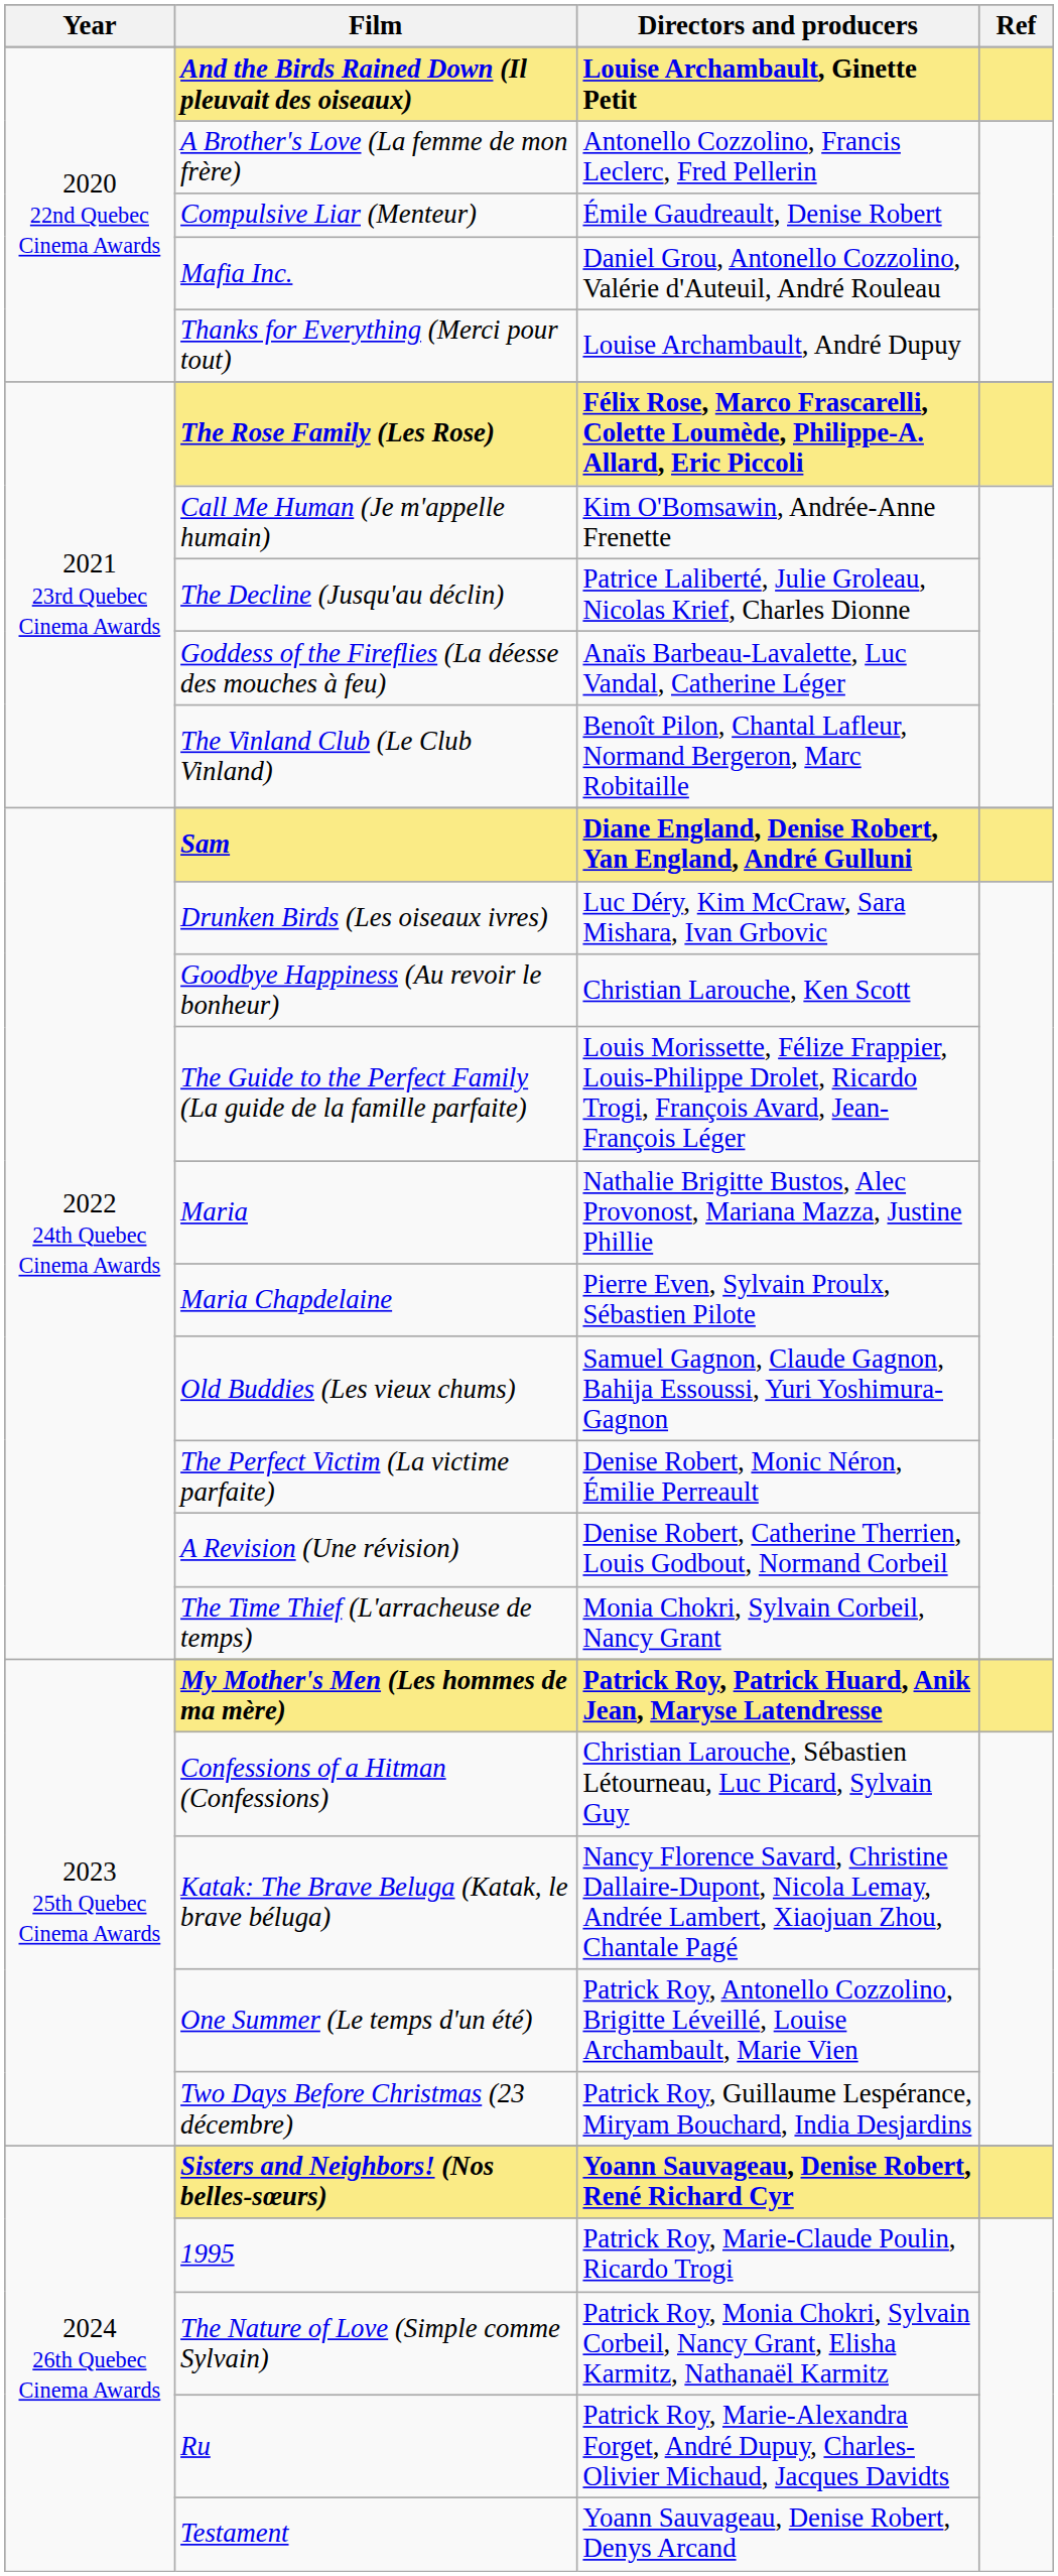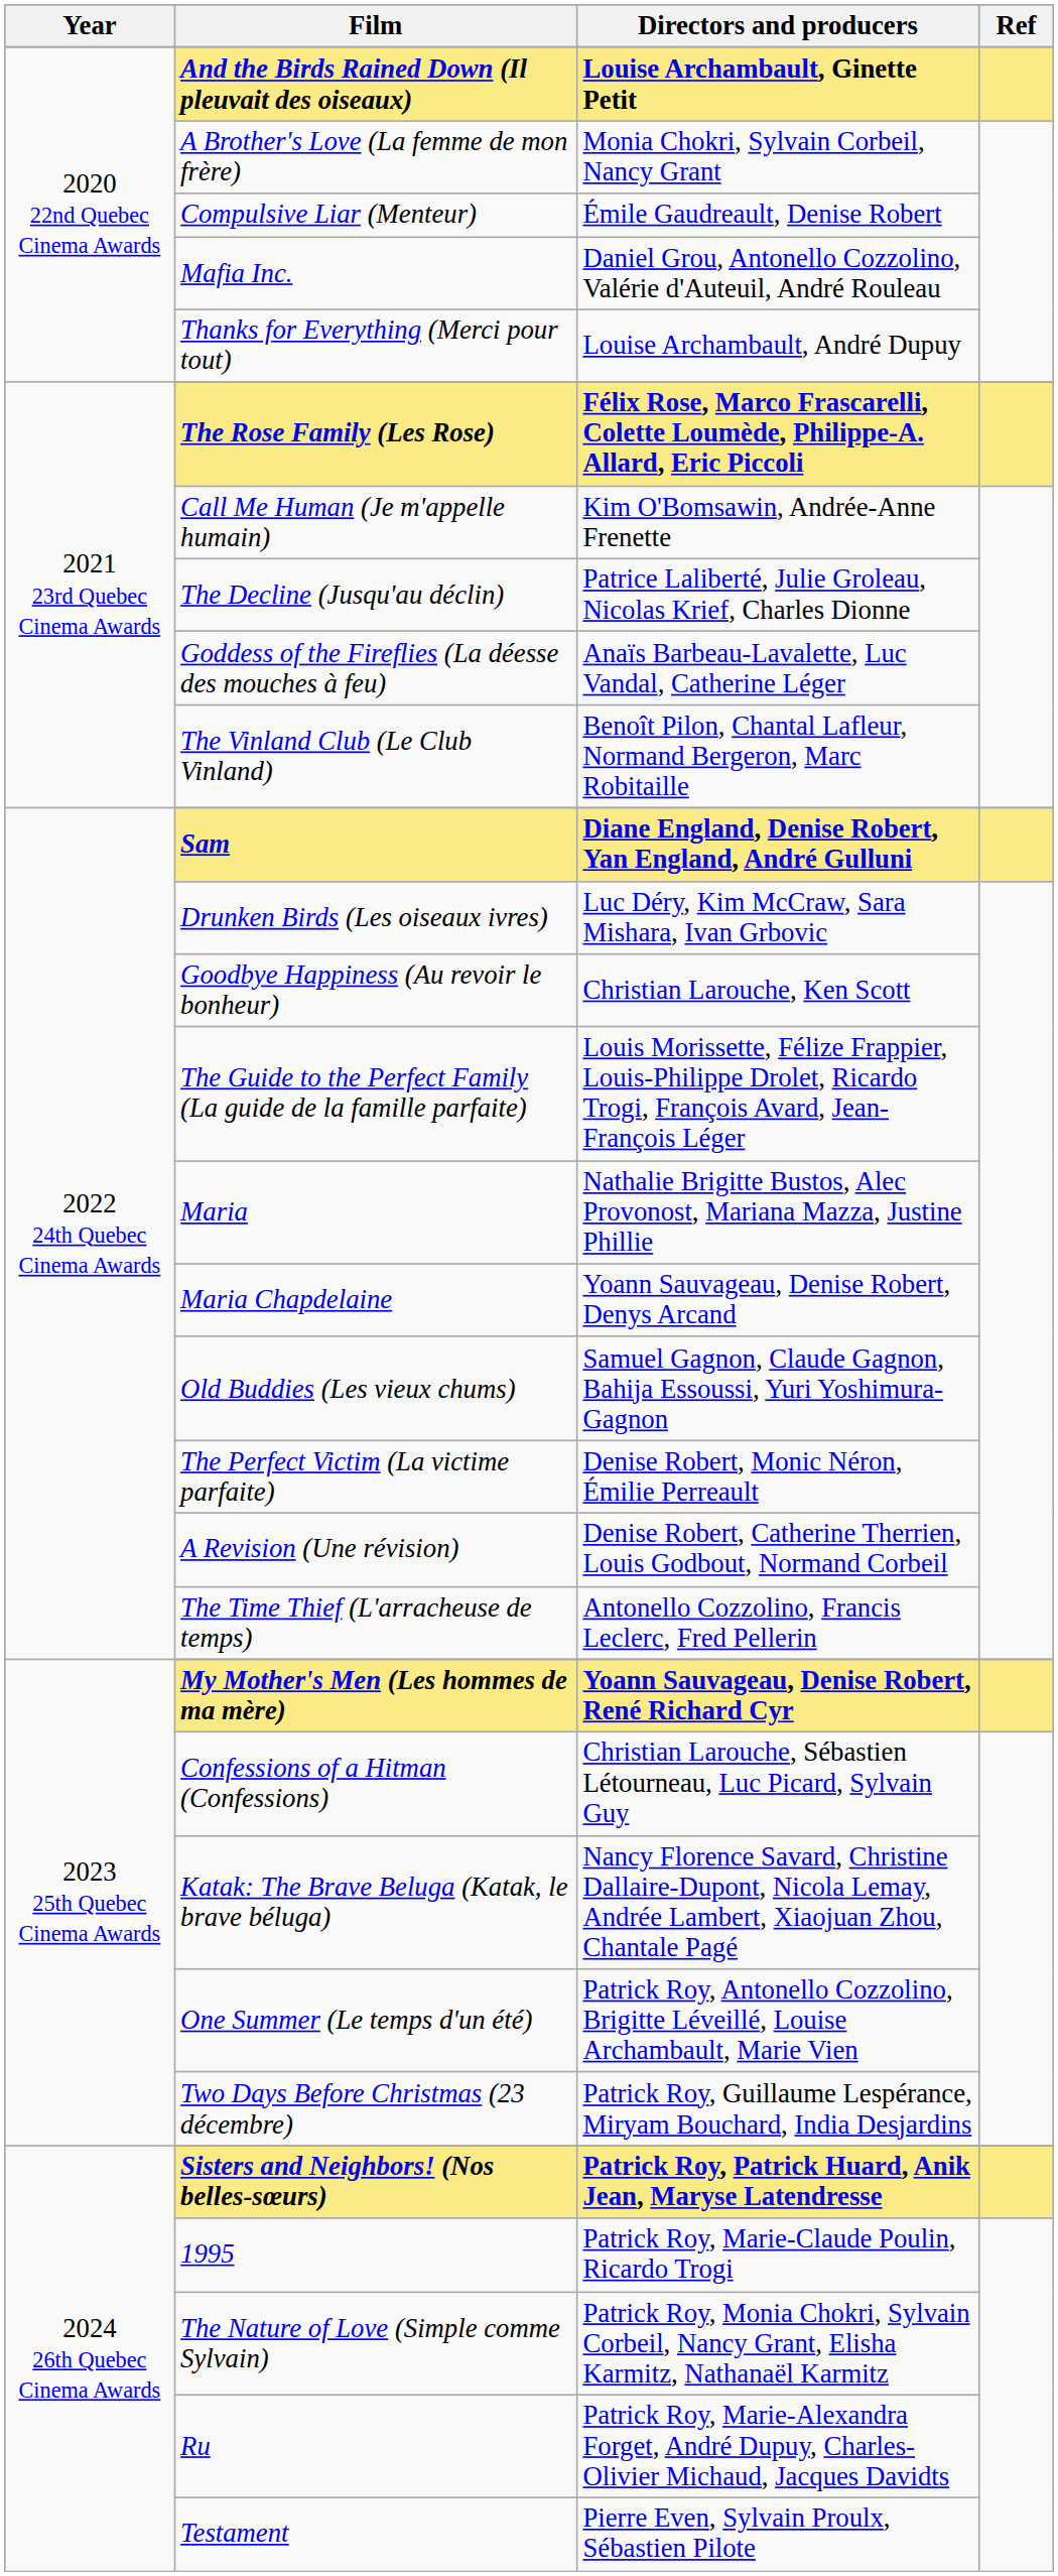 <table class="wikitable" style="width:100%;">
 <tr style="background:#bebebe;">
 <th style="width:8%;">Year</th>
 <th style="width:19%;">Film</th>
 <th style="width:19%;">Directors and producers</th>
 <th style="width:2%;">Ref</th>
 </tr>
 <tr>
 </tr>
 <tr>
 <td rowspan="6" align="center">2020 <br> <small><a href='#'>22nd Quebec Cinema Awards</a></small></td>
 </tr>
 <tr style="background:#FAEB86">
 <td><strong><em><a href='#'>And the Birds Rained Down</a> (Il pleuvait des oiseaux)</em></strong></td>
 <td><strong><a href='#'>Louise Archambault</a>, Ginette Petit</strong></td>
 <td></td>
 </tr>
 <tr>
 <td><em><a href='#'>A Brother's Love</a> (La femme de mon frère)</em></td>
-<td><a href='#'>Antonello Cozzolino</a>, <a href='#'>Francis Leclerc</a>, <a href='#'>Fred Pellerin</a></td>
+<td><a href='#'>Monia Chokri</a>, <a href='#'>Sylvain Corbeil</a>, <a href='#'>Nancy Grant</a></td>
 <td rowspan=4></td>
 </tr>
 <tr>
 <td><em><a href='#'>Compulsive Liar</a> (Menteur)</em></td>
 <td><a href='#'>Émile Gaudreault</a>, <a href='#'>Denise Robert</a></td>
 </tr>
 <tr>
 <td><em><a href='#'>Mafia Inc.</a></em></td>
 <td><a href='#'>Daniel Grou</a>, <a href='#'>Antonello Cozzolino</a>, Valérie d'Auteuil, André Rouleau</td>
 </tr>
 <tr>
 <td><em><a href='#'>Thanks for Everything</a> (Merci pour tout)</em></td>
 <td><a href='#'>Louise Archambault</a>, André Dupuy</td>
 </tr>
 <tr>
 <td rowspan="6" align="center">2021<br><small><a href='#'>23rd Quebec Cinema Awards</a></small></td>
 </tr>
 <tr style="background:#FAEB86">
 <td><strong><em><a href='#'>The Rose Family</a> (Les Rose)</em></strong></td>
 <td><strong><a href='#'>Félix Rose</a>, <a href='#'>Marco Frascarelli</a>, <a href='#'>Colette Loumède</a>, <a href='#'>Philippe-A. Allard</a>, <a href='#'>Eric Piccoli</a></strong></td>
 <td></td>
 </tr>
 <tr>
 <td><em><a href='#'>Call Me Human</a> (Je m'appelle humain)</em></td>
 <td><a href='#'>Kim O'Bomsawin</a>, Andrée-Anne Frenette</td>
 <td rowspan=4></td>
 </tr>
 <tr>
 <td><em><a href='#'>The Decline</a> (Jusqu'au déclin)</em></td>
 <td><a href='#'>Patrice Laliberté</a>, <a href='#'>Julie Groleau</a>, <a href='#'>Nicolas Krief</a>, Charles Dionne</td>
 </tr>
 <tr>
 <td><em><a href='#'>Goddess of the Fireflies</a> (La déesse des mouches à feu)</em></td>
 <td><a href='#'>Anaïs Barbeau-Lavalette</a>, <a href='#'>Luc Vandal</a>, <a href='#'>Catherine Léger</a></td>
 </tr>
 <tr>
 <td><em><a href='#'>The Vinland Club</a> (Le Club Vinland)</em> </td>
 <td><a href='#'>Benoît Pilon</a>, <a href='#'>Chantal Lafleur</a>, <a href='#'>Normand Bergeron</a>, <a href='#'>Marc Robitaille</a></td>
 </tr>
 <tr>
 <td rowspan="11" align="center">2022<br><small><a href='#'>24th Quebec Cinema Awards</a></small></td>
 </tr>
 <tr style="background:#FAEB86">
 <td><strong><em><a href='#'>Sam</a></em></strong></td>
 <td><strong><a href='#'>Diane England</a>, <a href='#'>Denise Robert</a>, <a href='#'>Yan England</a>, <a href='#'>André Gulluni</a></strong></td>
 <td></td>
 </tr>
 <tr>
 <td><em><a href='#'>Drunken Birds</a> (Les oiseaux ivres)</em></td>
 <td><a href='#'>Luc Déry</a>, <a href='#'>Kim McCraw</a>, <a href='#'>Sara Mishara</a>, <a href='#'>Ivan Grbovic</a></td>
 <td rowspan=9></td>
 </tr>
 <tr>
 <td><em><a href='#'>Goodbye Happiness</a> (Au revoir le bonheur)</em></td>
 <td><a href='#'>Christian Larouche</a>, <a href='#'>Ken Scott</a></td>
 </tr>
 <tr>
 <td><em><a href='#'>The Guide to the Perfect Family</a> (La guide de la famille parfaite)</em></td>
 <td><a href='#'>Louis Morissette</a>, <a href='#'>Félize Frappier</a>, <a href='#'>Louis-Philippe Drolet</a>, <a href='#'>Ricardo Trogi</a>, <a href='#'>François Avard</a>, <a href='#'>Jean-François Léger</a></td>
 </tr>
 <tr>
 <td><em><a href='#'>Maria</a></em></td>
 <td><a href='#'>Nathalie Brigitte Bustos</a>, <a href='#'>Alec Provonost</a>, <a href='#'>Mariana Mazza</a>, <a href='#'>Justine Phillie</a></td>
 </tr>
 <tr>
 <td><em><a href='#'>Maria Chapdelaine</a></em></td>
-<td><a href='#'>Pierre Even</a>, <a href='#'>Sylvain Proulx</a>, <a href='#'>Sébastien Pilote</a></td>
+<td><a href='#'>Yoann Sauvageau</a>, <a href='#'>Denise Robert</a>, <a href='#'>Denys Arcand</a></td>
 </tr>
 <tr>
 <td><em><a href='#'>Old Buddies</a> (Les vieux chums)</em></td>
 <td><a href='#'>Samuel Gagnon</a>, <a href='#'>Claude Gagnon</a>, <a href='#'>Bahija Essoussi</a>, <a href='#'>Yuri Yoshimura-Gagnon</a></td>
 </tr>
 <tr>
 <td><em><a href='#'>The Perfect Victim</a> (La victime parfaite)</em></td>
 <td><a href='#'>Denise Robert</a>, <a href='#'>Monic Néron</a>, <a href='#'>Émilie Perreault</a></td>
 </tr>
 <tr>
 <td><em><a href='#'>A Revision</a> (Une révision)</em></td>
 <td><a href='#'>Denise Robert</a>, <a href='#'>Catherine Therrien</a>, <a href='#'>Louis Godbout</a>, <a href='#'>Normand Corbeil</a></td>
 </tr>
 <tr>
 <td><em><a href='#'>The Time Thief</a> (L'arracheuse de temps)</em></td>
-<td><a href='#'>Monia Chokri</a>, <a href='#'>Sylvain Corbeil</a>, <a href='#'>Nancy Grant</a></td>
+<td><a href='#'>Antonello Cozzolino</a>, <a href='#'>Francis Leclerc</a>, <a href='#'>Fred Pellerin</a></td>
 </tr>
 <tr>
 <td rowspan="6" align="center">2023<br><small><a href='#'>25th Quebec Cinema Awards</a></small></td>
 </tr>
 <tr style="background:#FAEB86">
 <td><strong><em><a href='#'>My Mother's Men</a> (Les hommes de ma mère)</em></strong></td>
-<td><strong><a href='#'>Patrick Roy</a>, <a href='#'>Patrick Huard</a>, <a href='#'>Anik Jean</a>, <a href='#'>Maryse Latendresse</a></strong></td>
+<td><strong><a href='#'>Yoann Sauvageau</a>, <a href='#'>Denise Robert</a>, <a href='#'>René Richard Cyr</a></strong></td>
 <td></td>
 </tr>
 <tr>
 <td><em><a href='#'>Confessions of a Hitman</a> (Confessions)</em></td>
 <td><a href='#'>Christian Larouche</a>, Sébastien Létourneau, <a href='#'>Luc Picard</a>, <a href='#'>Sylvain Guy</a></td>
 <td rowspan=4></td>
 </tr>
 <tr>
 <td><em><a href='#'>Katak: The Brave Beluga</a> (Katak, le brave béluga)</em></td>
 <td><a href='#'>Nancy Florence Savard</a>, <a href='#'>Christine Dallaire-Dupont</a>, <a href='#'>Nicola Lemay</a>, <a href='#'>Andrée Lambert</a>, <a href='#'>Xiaojuan Zhou</a>, <a href='#'>Chantale Pagé</a></td>
 </tr>
 <tr>
 <td><em><a href='#'>One Summer</a> (Le temps d'un été)</em></td>
 <td><a href='#'>Patrick Roy</a>, <a href='#'>Antonello Cozzolino</a>, <a href='#'>Brigitte Léveillé</a>, <a href='#'>Louise Archambault</a>, <a href='#'>Marie Vien</a></td>
 </tr>
 <tr>
 <td><em><a href='#'>Two Days Before Christmas</a> (23 décembre)</em></td>
 <td><a href='#'>Patrick Roy</a>, Guillaume Lespérance, <a href='#'>Miryam Bouchard</a>, <a href='#'>India Desjardins</a></td>
 </tr>
 <tr>
 <td rowspan="6" align="center">2024<br><small><a href='#'>26th Quebec Cinema Awards</a></small></td>
 </tr>
 <tr style="background:#FAEB86">
 <td><strong><em><a href='#'>Sisters and Neighbors!</a> (Nos belles-sœurs)</em></strong></td>
-<td><strong><a href='#'>Yoann Sauvageau</a>, <a href='#'>Denise Robert</a>, <a href='#'>René Richard Cyr</a></strong></td>
+<td><strong><a href='#'>Patrick Roy</a>, <a href='#'>Patrick Huard</a>, <a href='#'>Anik Jean</a>, <a href='#'>Maryse Latendresse</a></strong></td>
 <td></td>
 </tr>
 <tr>
 <td><em><a href='#'>1995</a></em></td>
 <td><a href='#'>Patrick Roy</a>, <a href='#'>Marie-Claude Poulin</a>, <a href='#'>Ricardo Trogi</a></td>
 <td rowspan=4></td>
 </tr>
 <tr>
 <td><em><a href='#'>The Nature of Love</a> (Simple comme Sylvain)</em></td>
 <td><a href='#'>Patrick Roy</a>, <a href='#'>Monia Chokri</a>, <a href='#'>Sylvain Corbeil</a>, <a href='#'>Nancy Grant</a>, <a href='#'>Elisha Karmitz</a>, <a href='#'>Nathanaël Karmitz</a></td>
 </tr>
 <tr>
 <td><em><a href='#'>Ru</a></em></td>
 <td><a href='#'>Patrick Roy</a>, <a href='#'>Marie-Alexandra Forget</a>, <a href='#'>André Dupuy</a>, <a href='#'>Charles-Olivier Michaud</a>, <a href='#'>Jacques Davidts</a></td>
 </tr>
 <tr>
 <td><em><a href='#'>Testament</a></em></td>
-<td><a href='#'>Yoann Sauvageau</a>, <a href='#'>Denise Robert</a>, <a href='#'>Denys Arcand</a></td>
+<td><a href='#'>Pierre Even</a>, <a href='#'>Sylvain Proulx</a>, <a href='#'>Sébastien Pilote</a></td>
 </tr>
 </table>
